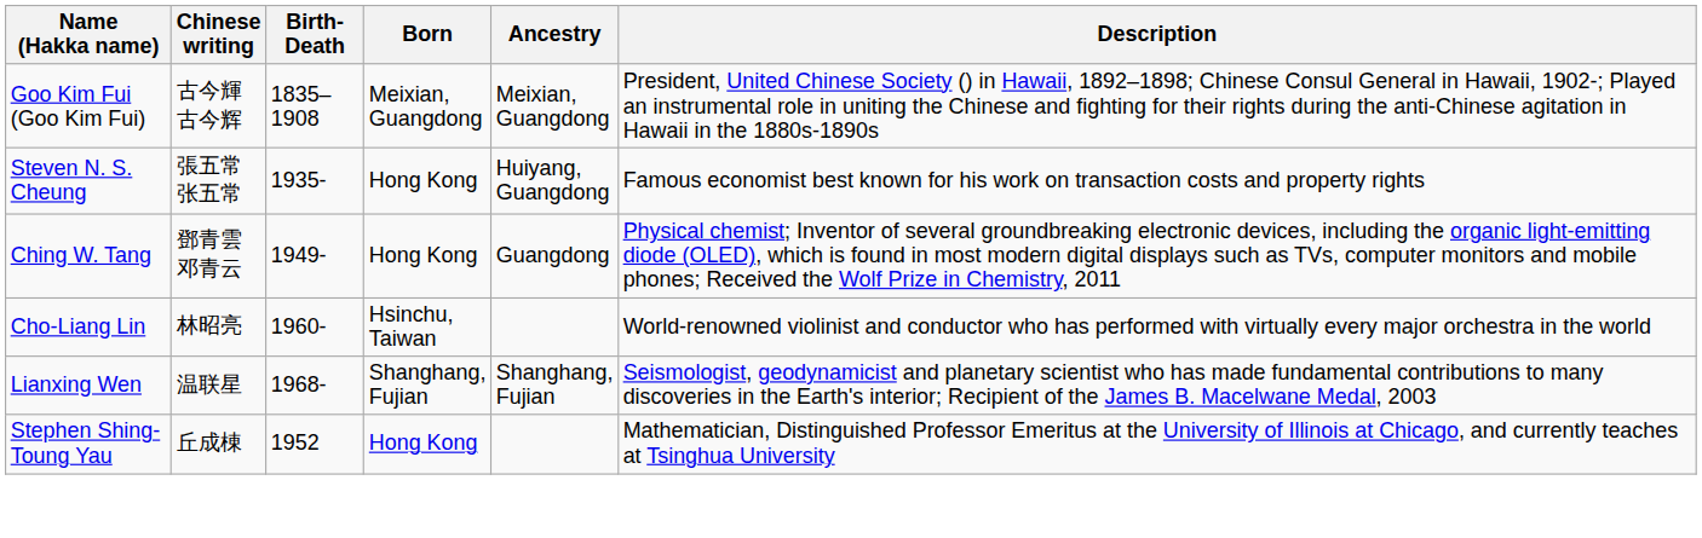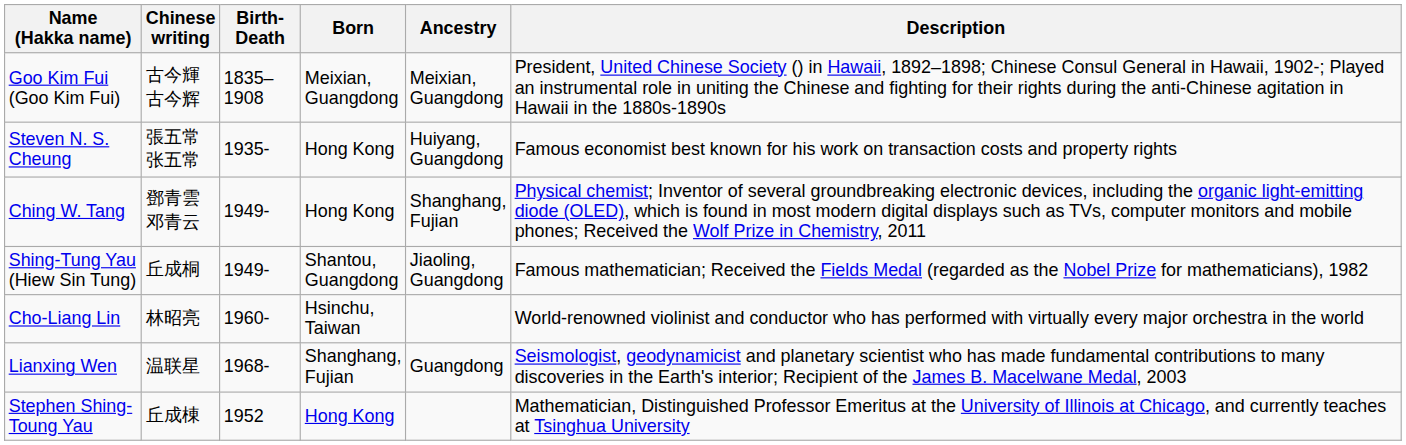 <table class="wikitable">
 <tr>
 <th width="115">Name<br>(Hakka name)</th>
 <th width="60">Chinese writing</th>
 <th width="65">Birth-Death</th>
 <th width="75">Born</th>
 <th width="75">Ancestry</th>
 <th>Description</th>
 </tr>
 <tr>
 <td><a href='#'>Goo Kim Fui</a><br>(Goo Kim Fui)</td>
 <td>古今輝<br>古今辉</td>
 <td>1835–1908</td>
 <td>Meixian, Guangdong</td>
 <td>Meixian, Guangdong</td>
 <td>President, <a href='#'>United Chinese Society</a> () in <a href='#'>Hawaii</a>, 1892–1898; Chinese Consul General in Hawaii, 1902-; Played an instrumental role in uniting the Chinese and fighting for their rights during the anti-Chinese agitation in Hawaii in the 1880s-1890s</td>
 </tr>
 <tr>
 <td><a href='#'>Steven N. S. Cheung</a></td>
 <td>張五常<br>张五常</td>
 <td>1935-</td>
 <td>Hong Kong</td>
 <td>Huiyang, Guangdong</td>
 <td>Famous economist best known for his work on transaction costs and property rights</td>
 </tr>
 <tr>
 <td><a href='#'>Ching W. Tang</a></td>
 <td>鄧青雲<br>邓青云</td>
 <td>1949-</td>
 <td>Hong Kong</td>
-<td>Guangdong</td>
+<td>Shanghang, Fujian</td>
 <td><a href='#'>Physical chemist</a>; Inventor of several groundbreaking electronic devices, including the <a href='#'>organic light-emitting diode (OLED)</a>, which is found in most modern digital displays such as TVs, computer monitors and mobile phones; Received the <a href='#'>Wolf Prize in Chemistry</a>, 2011</td>
+</tr>
+<tr>
+<td><a href='#'>Shing-Tung Yau</a><br>(Hiew Sin Tung)</td>
+<td>丘成桐</td>
+<td>1949-</td>
+<td>Shantou, Guangdong</td>
+<td>Jiaoling, Guangdong</td>
+<td>Famous mathematician; Received the <a href='#'>Fields Medal</a> (regarded as the <a href='#'>Nobel Prize</a> for mathematicians), 1982</td>
 </tr>
 <tr>
 <td><a href='#'>Cho-Liang Lin</a></td>
 <td>林昭亮</td>
 <td>1960-</td>
 <td>Hsinchu, Taiwan</td>
 <td></td>
 <td>World-renowned violinist and conductor who has performed with virtually every major orchestra in the world</td>
 </tr>
 <tr>
 <td><a href='#'>Lianxing Wen</a></td>
 <td>温联星</td>
 <td>1968-</td>
 <td>Shanghang, Fujian</td>
-<td>Shanghang, Fujian</td>
+<td>Guangdong</td>
 <td><a href='#'>Seismologist</a>, <a href='#'>geodynamicist</a> and planetary scientist who has made fundamental contributions to many discoveries in the Earth's interior; Recipient of the <a href='#'>James B. Macelwane Medal</a>, 2003</td>
 </tr>
 <tr>
 <td><a href='#'>Stephen Shing-Toung Yau</a></td>
 <td>丘成棟</td>
 <td>1952</td>
 <td><a href='#'>Hong Kong</a></td>
 <td></td>
 <td>Mathematician, Distinguished Professor Emeritus at the <a href='#'>University of Illinois at Chicago</a>, and currently teaches at <a href='#'>Tsinghua University</a></td>
 </tr>
 </table>
